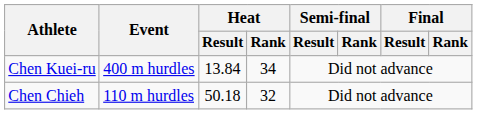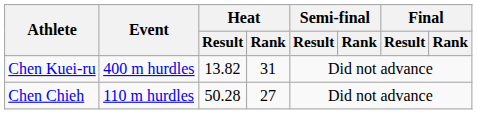 <table class="wikitable" style="font-size:90%">
 <tr>
 <th rowspan="2">Athlete</th>
 <th rowspan="2">Event</th>
 <th colspan="2">Heat</th>
 <th colspan="2">Semi-final</th>
 <th colspan="2">Final</th>
 </tr>
 <tr style="font-size:95%">
 <th>Result</th>
 <th>Rank</th>
 <th>Result</th>
 <th>Rank</th>
 <th>Result</th>
 <th>Rank</th>
 </tr>
 <tr align=center>
 <td align=left><a href='#'>Chen Kuei-ru</a></td>
 <td align=left><a href='#'>400 m hurdles</a></td>
-<td>13.84</td>
-<td>34</td>
+<td>13.82</td>
+<td>31</td>
 <td colspan="4">Did not advance</td>
 </tr>
 <tr align=center>
 <td align=left><a href='#'>Chen Chieh</a></td>
 <td align=left><a href='#'>110 m hurdles</a></td>
-<td>50.18</td>
-<td>32</td>
+<td>50.28</td>
+<td>27</td>
 <td colspan="4">Did not advance</td>
 </tr>
 </table>
